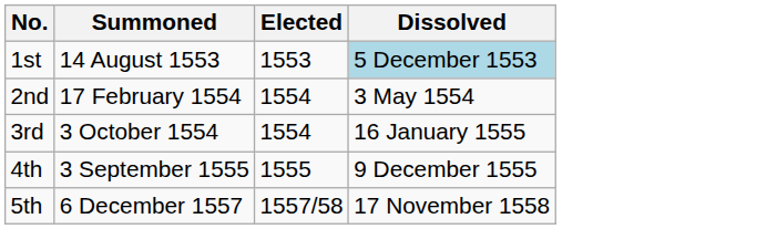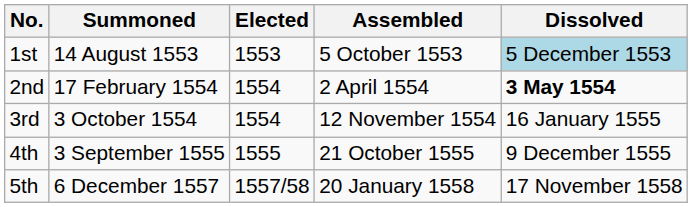 <table class="wikitable">
 <tr>
 <th>No.</th>
 <th>Summoned</th>
 <th>Elected</th>
+<th>Assembled</th>
 <th>Dissolved</th>
 </tr>
 <tr>
 <td>1st</td>
 <td>14 August 1553</td>
 <td>1553</td>
+<td>5 October 1553</td>
 <td style="background: lightblue;">5 December 1553</td>
 </tr>
 <tr>
 <td>2nd</td>
 <td>17 February 1554</td>
 <td>1554</td>
-<td>3 May 1554</td>
+<td>2 April 1554</td>
+<td><strong>3 May 1554</strong></td>
 </tr>
 <tr>
 <td>3rd</td>
 <td>3 October 1554</td>
 <td>1554</td>
+<td>12 November 1554</td>
 <td>16 January 1555</td>
 </tr>
 <tr>
 <td>4th</td>
 <td>3 September 1555</td>
 <td>1555</td>
+<td>21 October 1555</td>
 <td>9 December 1555</td>
 </tr>
 <tr>
 <td>5th</td>
 <td>6 December 1557</td>
 <td>1557/58</td>
+<td>20 January 1558</td>
 <td>17 November 1558</td>
 </tr>
 </table>
